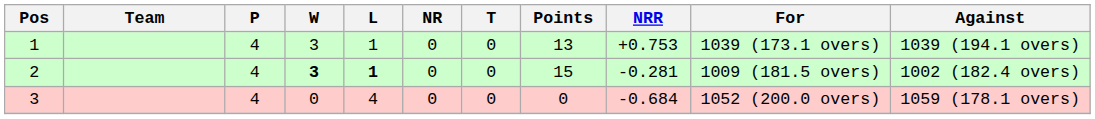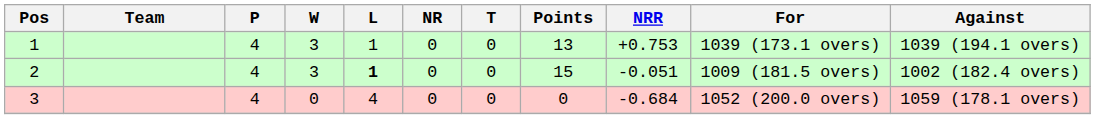 <table class="wikitable sortable">
 <tr>
 <th width="40">Pos</th>
 <th width="120">Team</th>
 <th width="40">P</th>
 <th width="40">W</th>
 <th width="40">L</th>
 <th width="40">NR</th>
 <th width="40">T</th>
 <th width="60">Points</th>
 <th width="60"><a href='#'>NRR</a></th>
 <th width="150">For</th>
 <th width="150">Against</th>
 </tr>
 <tr align="center" bgcolor="ccffcc">
 <td>1</td>
 <td align="left"></td>
 <td>4</td>
 <td>3</td>
 <td>1</td>
 <td>0</td>
 <td>0</td>
 <td>13</td>
 <td>+0.753</td>
 <td>1039 (173.1 overs)</td>
 <td>1039 (194.1 overs)</td>
 </tr>
 <tr align="center" bgcolor="ccffcc">
 <td>2</td>
 <td align="left"></td>
 <td>4</td>
-<td><strong>3</strong></td>
+<td>3</td>
 <td><strong>1</strong></td>
 <td>0</td>
 <td>0</td>
 <td>15</td>
-<td>-0.281</td>
+<td>-0.051</td>
 <td>1009 (181.5 overs)</td>
 <td>1002 (182.4 overs)</td>
 </tr>
 <tr align="center" bgcolor="ffcccc">
 <td>3</td>
 <td align="left"></td>
 <td>4</td>
 <td>0</td>
 <td>4</td>
 <td>0</td>
 <td>0</td>
 <td>0</td>
 <td>-0.684</td>
 <td>1052 (200.0 overs)</td>
 <td>1059 (178.1 overs)</td>
 </tr>
 <tr>
 </tr>
 </table>
